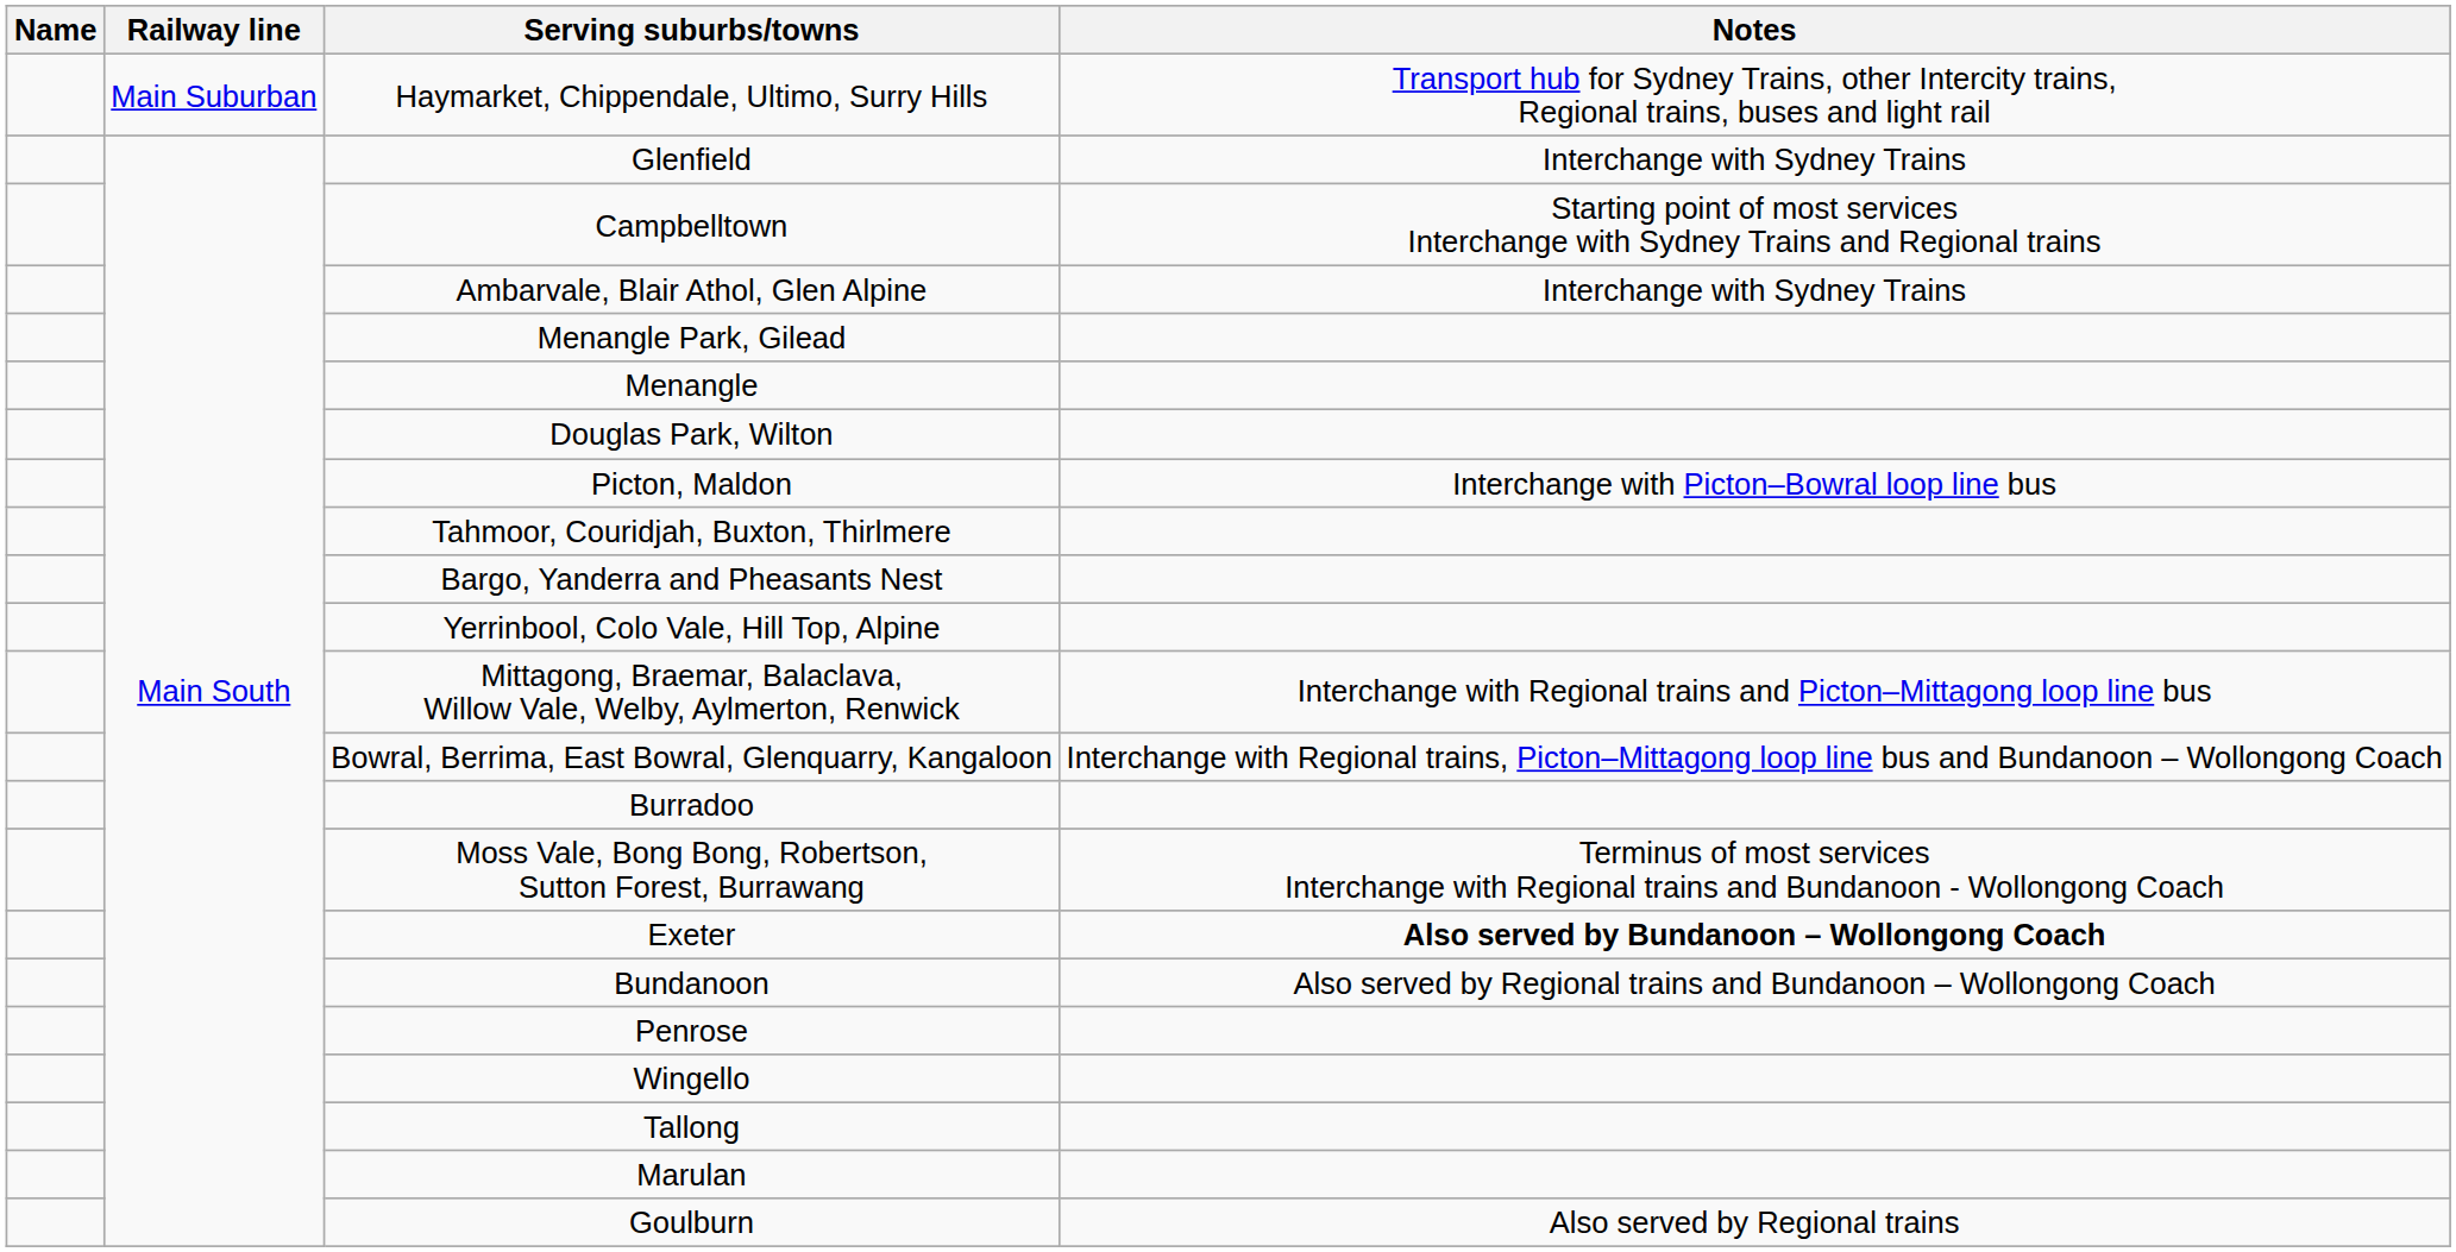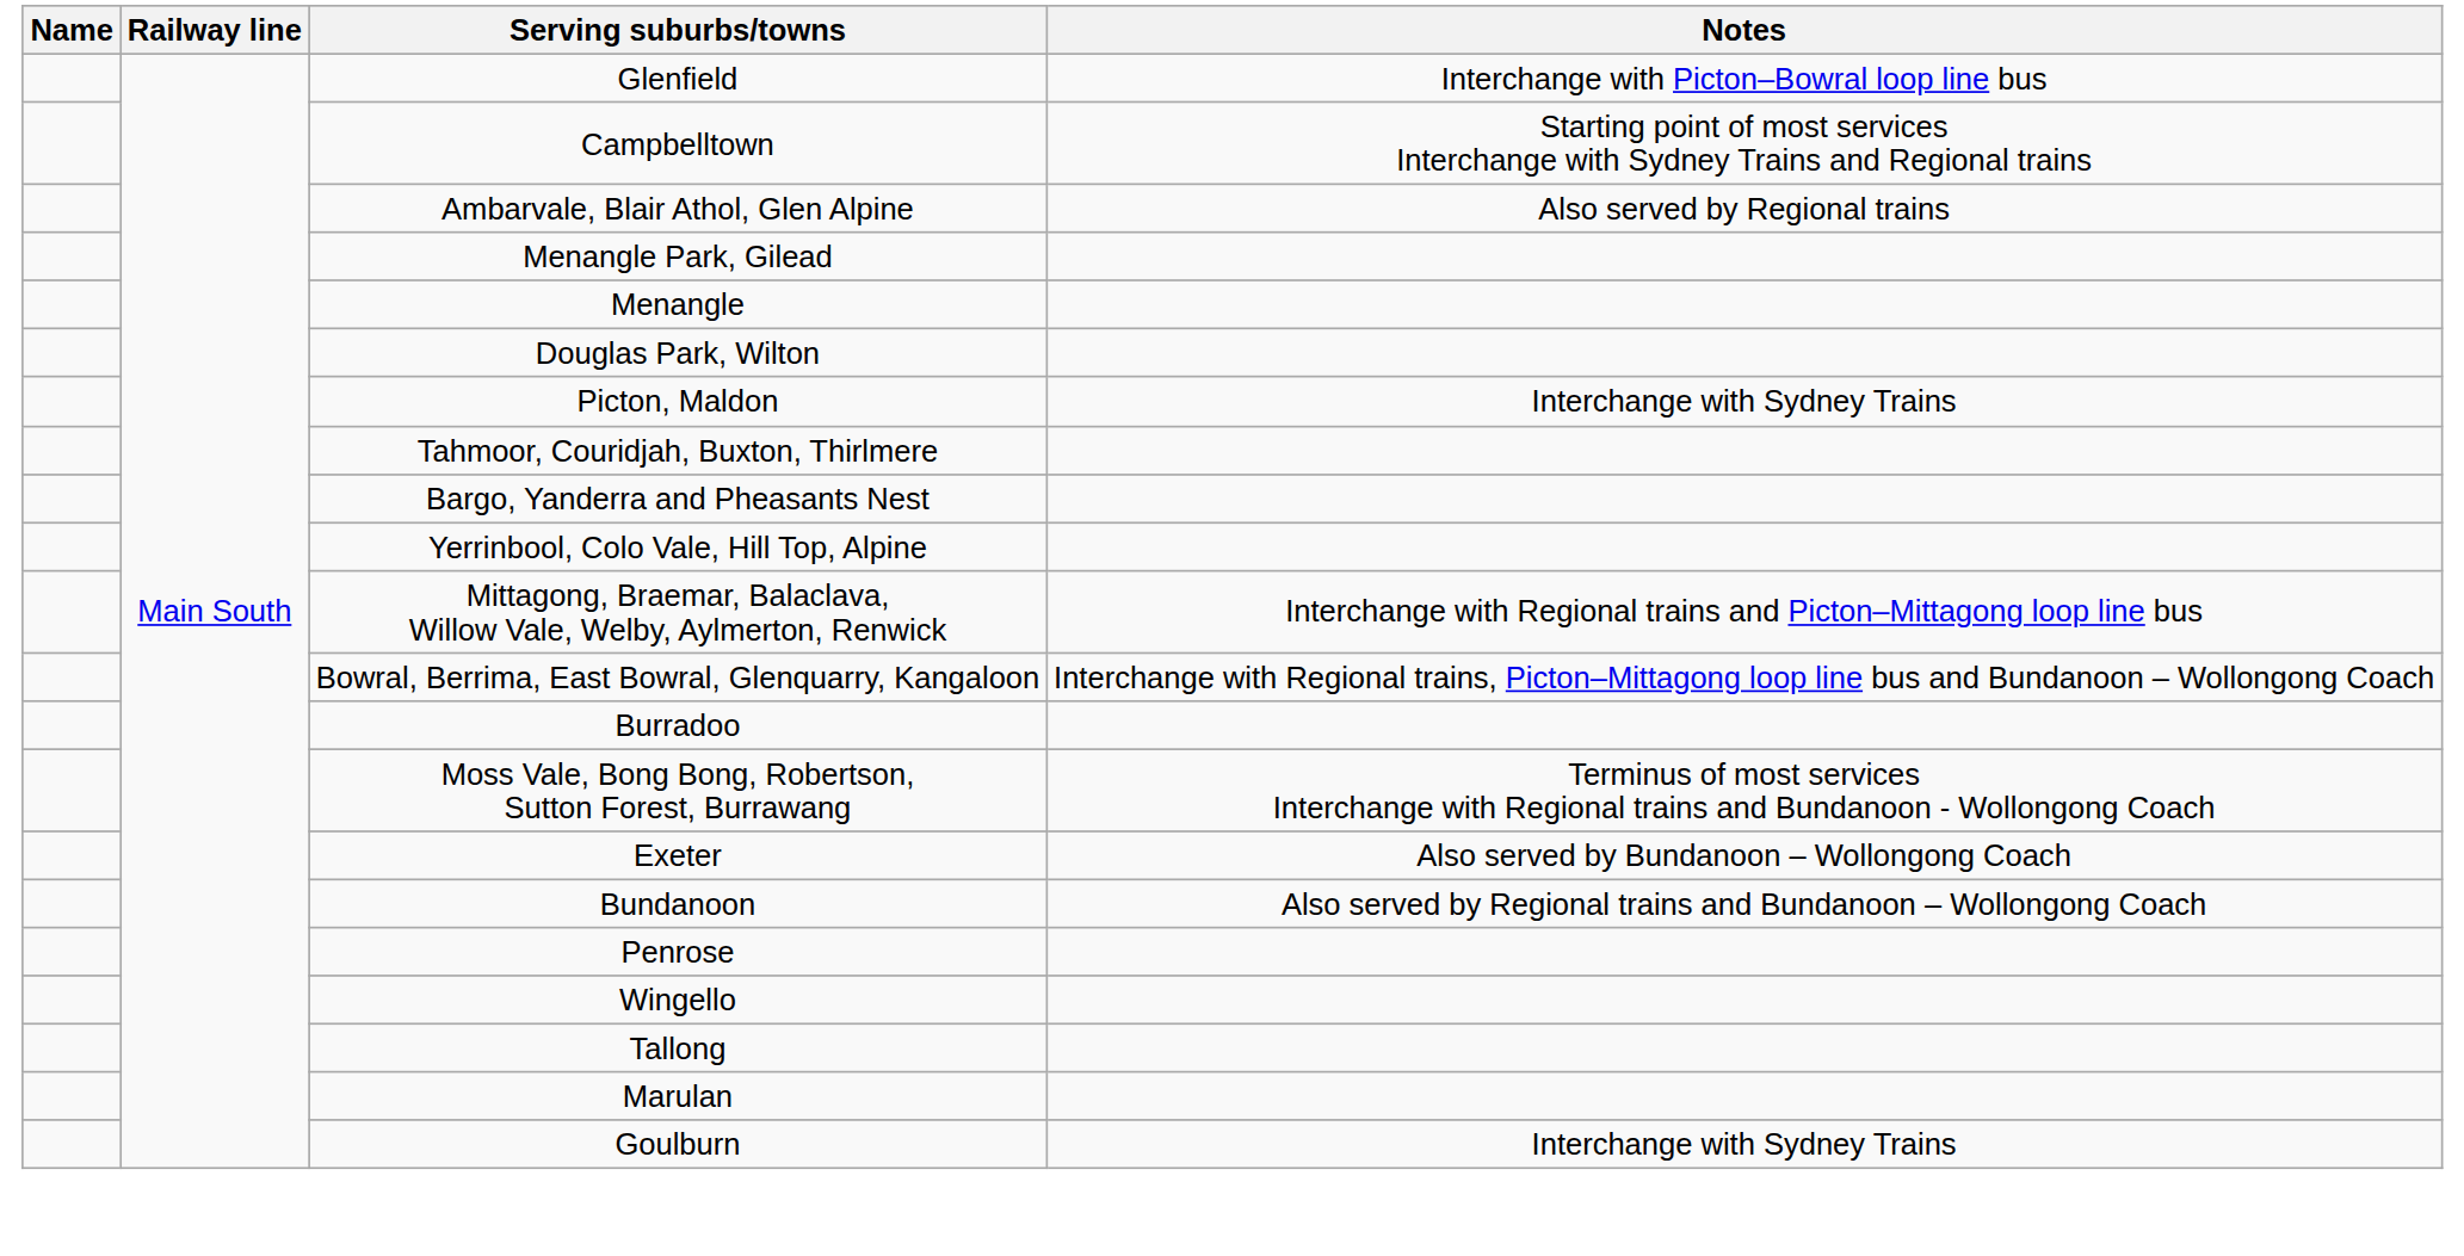 <table class="wikitable" style="font-size:95%; text-align:center; margin-left: auto; margin-right: auto;">
 <tr>
 <th>Name</th>
 <th>Railway line</th>
 <th>Serving suburbs/towns</th>
 <th>Notes</th>
 </tr>
 <tr>
 <td><strong></strong></td>
-<td><a href='#'>Main Suburban</a></td>
-<td>Haymarket, Chippendale, Ultimo, Surry Hills</td>
-<td><a href='#'>Transport hub</a> for Sydney Trains, other Intercity trains, <br>Regional trains, buses and light rail</td>
-</tr>
-<tr>
-<td><strong></strong></td>
 <td rowspan="21"><a href='#'>Main South</a></td>
 <td>Glenfield</td>
-<td>Interchange with Sydney Trains</td>
+<td>Interchange with <a href='#'>Picton–Bowral loop line</a> bus</td>
 </tr>
 <tr>
 <td><strong></strong></td>
 <td>Campbelltown</td>
 <td>Starting point of most services<br>Interchange with Sydney Trains and Regional trains</td>
 </tr>
 <tr>
 <td><strong></strong></td>
 <td>Ambarvale, Blair Athol, Glen Alpine</td>
-<td>Interchange with Sydney Trains</td>
+<td>Also served by Regional trains</td>
 </tr>
 <tr>
 <td><strong></strong></td>
 <td>Menangle Park, Gilead</td>
 <td></td>
 </tr>
 <tr>
 <td><strong></strong></td>
 <td>Menangle</td>
 <td></td>
 </tr>
 <tr>
 <td><strong></strong></td>
 <td>Douglas Park, Wilton</td>
 <td></td>
 </tr>
 <tr>
 <td><strong></strong></td>
 <td>Picton, Maldon</td>
-<td>Interchange with <a href='#'>Picton–Bowral loop line</a> bus</td>
+<td>Interchange with Sydney Trains</td>
 </tr>
 <tr>
 <td><strong></strong></td>
 <td>Tahmoor, Couridjah, Buxton, Thirlmere</td>
 <td></td>
 </tr>
 <tr>
 <td><strong></strong></td>
 <td>Bargo, Yanderra and Pheasants Nest</td>
 <td></td>
 </tr>
 <tr>
 <td><strong></strong></td>
 <td>Yerrinbool, Colo Vale, Hill Top, Alpine</td>
 <td></td>
 </tr>
 <tr>
 <td><strong></strong></td>
 <td>Mittagong, Braemar, Balaclava,<br>Willow Vale, Welby, Aylmerton, Renwick</td>
 <td>Interchange with Regional trains and <a href='#'>Picton–Mittagong loop line</a> bus</td>
 </tr>
 <tr>
 <td><strong></strong></td>
 <td>Bowral, Berrima, East Bowral, Glenquarry, Kangaloon</td>
 <td>Interchange with Regional trains, <a href='#'>Picton–Mittagong loop line</a> bus and Bundanoon – Wollongong Coach</td>
 </tr>
 <tr>
 <td><strong></strong></td>
 <td>Burradoo</td>
 <td></td>
 </tr>
 <tr>
 <td><strong></strong></td>
 <td>Moss Vale, Bong Bong, Robertson,<br>Sutton Forest, Burrawang</td>
 <td>Terminus of most services<br>Interchange with Regional trains and Bundanoon - Wollongong Coach</td>
 </tr>
 <tr>
 <td><strong></strong></td>
 <td>Exeter</td>
-<td><strong>Also served by Bundanoon – Wollongong Coach</strong></td>
+<td>Also served by Bundanoon – Wollongong Coach</td>
 </tr>
 <tr>
 <td><strong></strong></td>
 <td>Bundanoon</td>
 <td>Also served by Regional trains and Bundanoon – Wollongong Coach</td>
 </tr>
 <tr>
 <td><strong></strong></td>
 <td>Penrose</td>
 <td></td>
 </tr>
 <tr>
 <td><strong></strong></td>
 <td>Wingello</td>
 <td></td>
 </tr>
 <tr>
 <td><strong></strong></td>
 <td>Tallong</td>
 <td></td>
 </tr>
 <tr>
 <td><strong></strong></td>
 <td>Marulan</td>
 <td></td>
 </tr>
 <tr>
 <td><strong></strong></td>
 <td>Goulburn</td>
-<td>Also served by Regional trains</td>
+<td>Interchange with Sydney Trains</td>
 </tr>
 </table>
